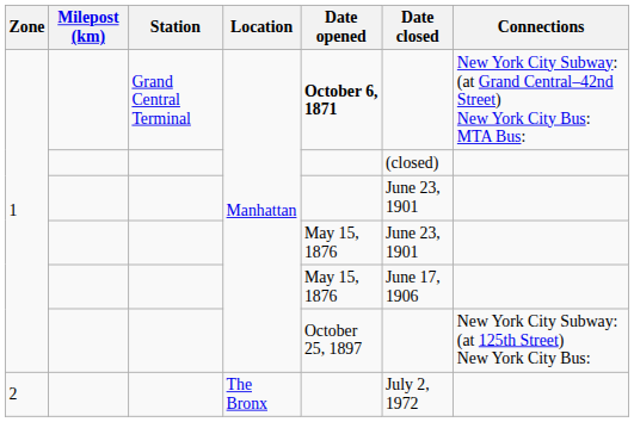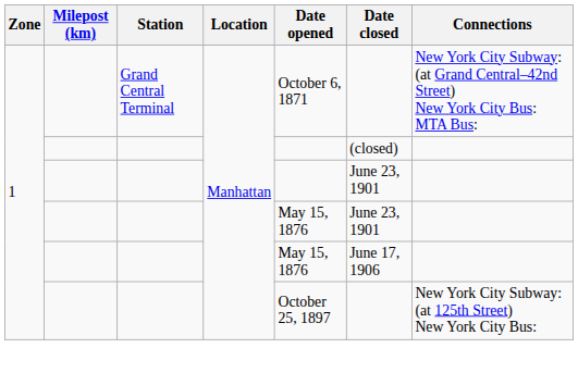 <table class="wikitable">
 <tr>
 <th>Zone</th>
 <th><a href='#'>Milepost (km)</a></th>
 <th>Station</th>
 <th>Location</th>
 <th>Date opened</th>
 <th>Date closed</th>
 <th>Connections</th>
 </tr>
 <tr>
 <td rowspan=6>1</td>
 <td></td>
 <td><a href='#'>Grand Central Terminal</a> </td>
 <td rowspan=6><a href='#'>Manhattan</a></td>
-<td><strong>October 6, 1871</strong></td>
+<td>October 6, 1871</td>
 <td></td>
 <td><a href='#'>New York City Subway</a>:  (at <a href='#'>Grand Central–42nd Street</a>)<br><a href='#'>New York City Bus</a>: <br><a href='#'>MTA Bus</a>: </td>
 </tr>
 <tr>
 <td></td>
 <td><em></em></td>
 <td></td>
 <td>(closed)</td>
 <td></td>
 </tr>
 <tr>
 <td></td>
 <td><em></em></td>
 <td></td>
 <td>June 23, 1901</td>
 <td></td>
 </tr>
 <tr>
 <td></td>
 <td><em></em></td>
 <td>May 15, 1876</td>
 <td>June 23, 1901</td>
 <td></td>
 </tr>
 <tr>
 <td></td>
 <td><em></em></td>
 <td>May 15, 1876</td>
 <td>June 17, 1906</td>
 <td></td>
 </tr>
 <tr>
 <td></td>
 <td> </td>
 <td>October 25, 1897</td>
 <td></td>
 <td>New York City Subway:  (at <a href='#'>125th Street</a>)<br>New York City Bus: </td>
 </tr>
-<tr>
-<td>2</td>
-<td></td>
-<td><em></em></td>
-<td><a href='#'>The Bronx</a></td>
-<td></td>
-<td>July 2, 1972</td>
-<td></td>
-</tr>
 </table>
